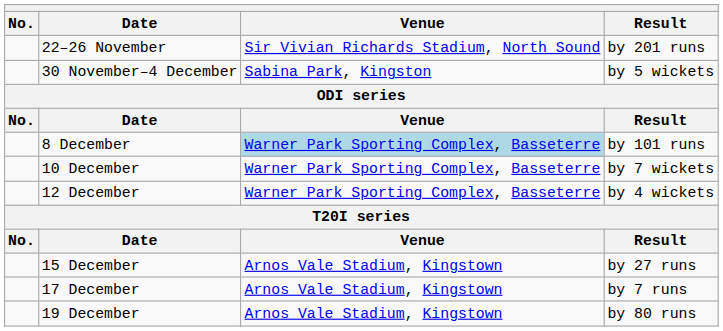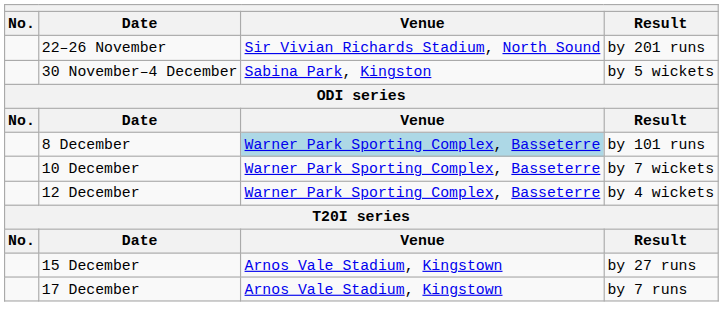 <table class="wikitable">
 <tr>
 <th colspan="4"></th>
 </tr>
 <tr>
 <th>No.</th>
 <th>Date</th>
 <th>Venue</th>
 <th>Result</th>
 </tr>
 <tr>
 <td></td>
 <td>22–26 November</td>
 <td><a href='#'>Sir Vivian Richards Stadium</a>, <a href='#'>North Sound</a></td>
 <td> by 201 runs</td>
 </tr>
 <tr>
 <td></td>
 <td>30 November–4 December</td>
 <td><a href='#'>Sabina Park</a>, <a href='#'>Kingston</a></td>
 <td> by 5 wickets</td>
 </tr>
 <tr>
 <th colspan="4">ODI series</th>
 </tr>
 <tr>
 <th>No.</th>
 <th>Date</th>
 <th>Venue</th>
 <th>Result</th>
 </tr>
 <tr>
 <td></td>
 <td>8 December</td>
 <td style="background: lightblue;"><a href='#'>Warner Park Sporting Complex</a>, <a href='#'>Basseterre</a></td>
 <td> by 101 runs</td>
 </tr>
 <tr>
 <td></td>
 <td>10 December</td>
 <td><a href='#'>Warner Park Sporting Complex</a>, <a href='#'>Basseterre</a></td>
 <td> by 7 wickets</td>
 </tr>
 <tr>
 <td></td>
 <td>12 December</td>
 <td><a href='#'>Warner Park Sporting Complex</a>, <a href='#'>Basseterre</a></td>
 <td> by 4 wickets</td>
 </tr>
 <tr>
 <th colspan="4">T20I series</th>
 </tr>
 <tr>
 <th>No.</th>
 <th>Date</th>
 <th>Venue</th>
 <th>Result</th>
 </tr>
 <tr>
 <td></td>
 <td>15 December</td>
 <td><a href='#'>Arnos Vale Stadium</a>, <a href='#'>Kingstown</a></td>
 <td> by 27 runs</td>
 </tr>
 <tr>
 <td></td>
 <td>17 December</td>
 <td><a href='#'>Arnos Vale Stadium</a>, <a href='#'>Kingstown</a></td>
 <td> by 7 runs</td>
 </tr>
-<tr>
-<td></td>
-<td>19 December</td>
-<td><a href='#'>Arnos Vale Stadium</a>, <a href='#'>Kingstown</a></td>
-<td> by 80 runs</td>
-</tr>
 </table>
